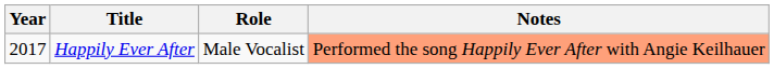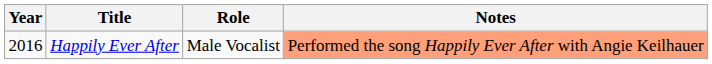 <table class="wikitable sortable">
 <tr>
 <th>Year</th>
 <th>Title</th>
 <th>Role</th>
 <th>Notes</th>
 </tr>
 <tr>
-<td>2017</td>
+<td>2016</td>
 <td><em><a href='#'>Happily Ever After</a></em></td>
 <td>Male Vocalist</td>
 <td style="background: lightsalmon;">Performed the song <em>Happily Ever After</em> with Angie Keilhauer</td>
 </tr>
 </table>
